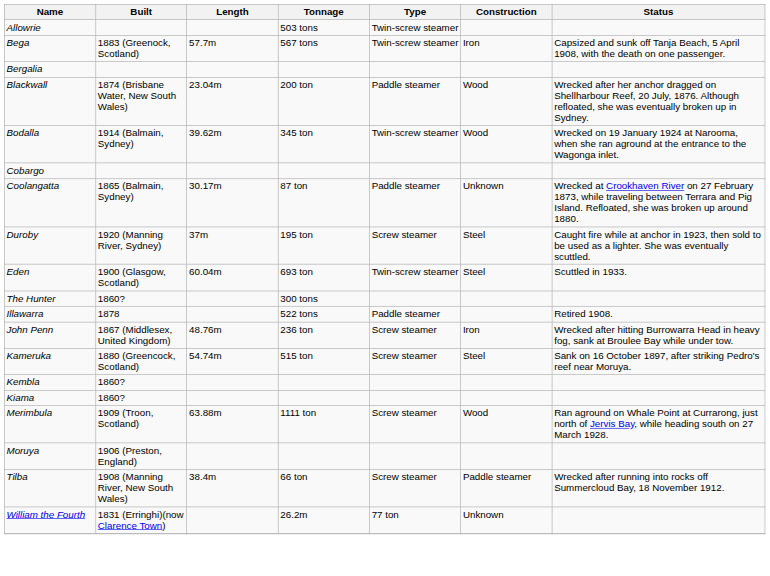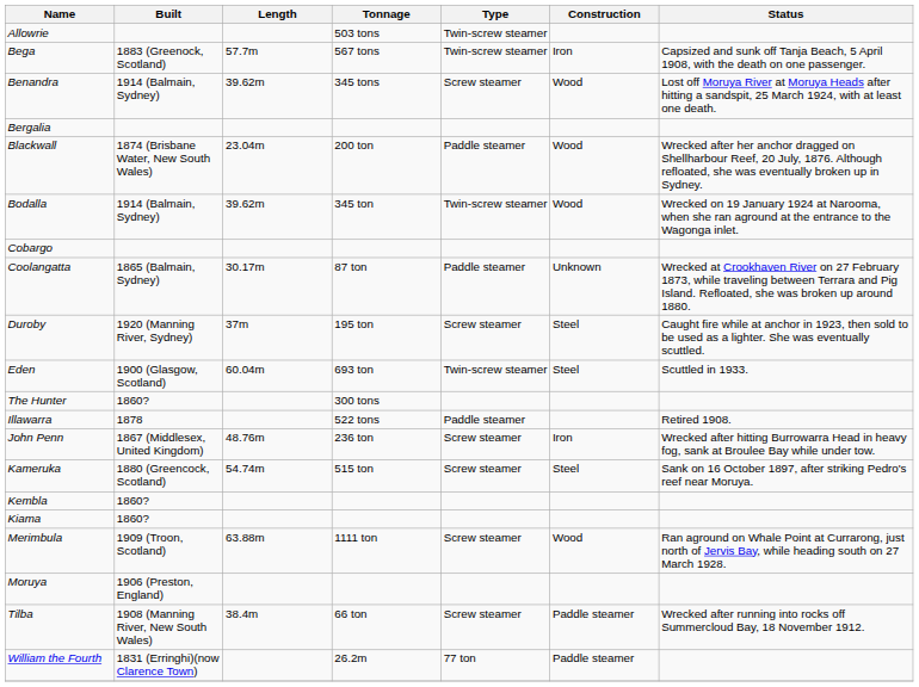 <table class="wikitable sortable">
 <tr valign="top">
 <th width="12%">Name</th>
 <th width="12%">Built</th>
 <th width="12%">Length</th>
 <th width="12%">Tonnage</th>
 <th width="12%">Type</th>
 <th width="12%">Construction</th>
 <th width="28%" class="unsortable">Status</th>
 </tr>
 <tr valign="top">
 <td><em>Allowrie</em></td>
 <td></td>
 <td></td>
 <td>503 tons</td>
 <td>Twin-screw steamer</td>
 <td></td>
 <td></td>
 </tr>
 <tr valign="top">
 <td><em>Bega</em></td>
 <td>1883 (Greenock, Scotland)</td>
 <td>57.7m</td>
 <td>567 tons</td>
 <td>Twin-screw steamer</td>
 <td>Iron</td>
 <td>Capsized and sunk off Tanja Beach, 5 April 1908, with the death on one passenger.</td>
+</tr>
+<tr valign="top">
+<td><em>Benandra</em></td>
+<td>1914 (Balmain, Sydney)</td>
+<td>39.62m</td>
+<td>345 tons</td>
+<td>Screw steamer</td>
+<td>Wood</td>
+<td>Lost off <a href='#'>Moruya River</a> at <a href='#'>Moruya Heads</a> after hitting a sandspit, 25 March 1924, with at least one death.</td>
 </tr>
 <tr valign="top">
 <td><em>Bergalia</em></td>
 <td></td>
 <td></td>
 <td></td>
 <td></td>
 <td></td>
 <td></td>
 </tr>
 <tr valign="top">
 <td><em>Blackwall</em></td>
 <td>1874 (Brisbane Water, New South Wales)</td>
 <td>23.04m</td>
 <td>200 ton</td>
 <td>Paddle steamer</td>
 <td>Wood</td>
 <td>Wrecked after her anchor dragged on Shellharbour Reef, 20 July, 1876. Although refloated, she was eventually broken up in Sydney.</td>
 </tr>
 <tr valign="top">
 <td><em>Bodalla</em></td>
 <td>1914 (Balmain, Sydney)</td>
 <td>39.62m</td>
 <td>345 ton</td>
 <td>Twin-screw steamer</td>
 <td>Wood</td>
 <td>Wrecked on 19 January 1924 at Narooma, when she ran aground at the entrance to the Wagonga inlet.</td>
 </tr>
 <tr valign="top">
 <td><em>Cobargo</em></td>
 <td></td>
 <td></td>
 <td></td>
 <td></td>
 <td></td>
 <td></td>
 </tr>
 <tr valign="top">
 <td><em>Coolangatta</em></td>
 <td>1865 (Balmain, Sydney)</td>
 <td>30.17m</td>
 <td>87 ton</td>
 <td>Paddle steamer</td>
 <td>Unknown</td>
 <td>Wrecked at <a href='#'>Crookhaven River</a> on 27 February 1873, while traveling between Terrara and Pig Island. Refloated, she was broken up around 1880.</td>
 </tr>
 <tr valign="top">
 <td><em>Duroby</em></td>
 <td>1920 (Manning River, Sydney)</td>
 <td>37m</td>
 <td>195 ton</td>
 <td>Screw steamer</td>
 <td>Steel</td>
 <td>Caught fire while at anchor in 1923, then sold to be used as a lighter. She was eventually scuttled.</td>
 </tr>
 <tr valign="top">
 <td><em>Eden</em></td>
 <td>1900 (Glasgow, Scotland)</td>
 <td>60.04m</td>
 <td>693 ton</td>
 <td>Twin-screw steamer</td>
 <td>Steel</td>
 <td>Scuttled in 1933.</td>
 </tr>
 <tr valign="top">
 <td><em>The Hunter</em></td>
 <td>1860?</td>
 <td></td>
 <td>300 tons</td>
 <td></td>
 <td></td>
 <td></td>
 </tr>
 <tr valign="top">
 <td><em>Illawarra</em></td>
 <td>1878</td>
 <td></td>
 <td>522 tons</td>
 <td>Paddle steamer</td>
 <td></td>
 <td>Retired 1908.</td>
 </tr>
 <tr valign="top">
 <td><em>John Penn</em></td>
 <td>1867 (Middlesex, United Kingdom)</td>
 <td>48.76m</td>
 <td>236 ton</td>
 <td>Screw steamer</td>
 <td>Iron</td>
 <td>Wrecked after hitting  Burrowarra Head in heavy fog, sank at Broulee Bay while under tow.</td>
 </tr>
 <tr valign="top">
 <td><em>Kameruka</em></td>
 <td>1880 (Greencock, Scotland)</td>
 <td>54.74m</td>
 <td>515 ton</td>
 <td>Screw steamer</td>
 <td>Steel</td>
 <td>Sank on 16 October 1897, after striking Pedro's reef near Moruya.</td>
 </tr>
 <tr valign="top">
 <td><em>Kembla</em></td>
 <td>1860?</td>
 <td></td>
 <td></td>
 <td></td>
 <td></td>
 <td></td>
 </tr>
 <tr valign="top">
 <td><em>Kiama</em></td>
 <td>1860?</td>
 <td></td>
 <td></td>
 <td></td>
 <td></td>
 <td></td>
 </tr>
 <tr valign="top">
 <td><em>Merimbula</em></td>
 <td>1909 (Troon, Scotland)</td>
 <td>63.88m</td>
 <td>1111 ton</td>
 <td>Screw steamer</td>
 <td>Wood</td>
 <td>Ran aground on Whale Point at Currarong, just north of <a href='#'>Jervis Bay</a>, while heading south on 27 March 1928.</td>
 </tr>
 <tr valign="top">
 <td><em>Moruya</em></td>
 <td>1906 (Preston, England)</td>
 <td></td>
 <td></td>
 <td></td>
 <td></td>
 <td></td>
 </tr>
 <tr valign="top">
 <td><em>Tilba</em></td>
 <td>1908 (Manning River, New South Wales)</td>
 <td>38.4m</td>
 <td>66 ton</td>
 <td>Screw steamer</td>
 <td>Paddle steamer</td>
 <td>Wrecked after running into rocks off Summercloud Bay, 18 November 1912.</td>
 </tr>
 <tr valign="top">
 <td><em><a href='#'>William the Fourth</a></em></td>
 <td>1831 (Erringhi)(now <a href='#'>Clarence Town</a>)</td>
 <td></td>
 <td>26.2m</td>
 <td>77 ton</td>
-<td>Unknown</td>
+<td>Paddle steamer</td>
 <td></td>
 </tr>
 <tr valign="top">
 </tr>
 </table>
